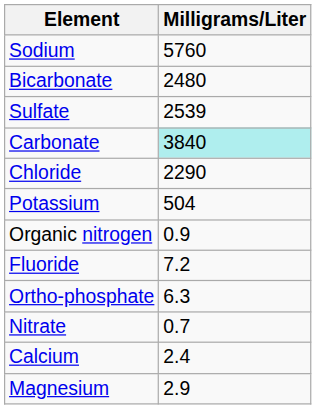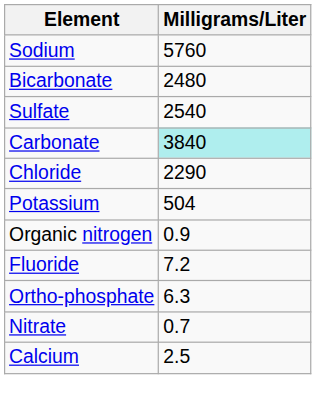 <table class="wikitable">
 <tr>
 <th>Element</th>
 <th>Milligrams/Liter</th>
 </tr>
 <tr>
 <td><a href='#'>Sodium</a></td>
 <td>5760</td>
 </tr>
 <tr>
 <td><a href='#'>Bicarbonate</a></td>
 <td>2480</td>
 </tr>
 <tr>
 <td><a href='#'>Sulfate</a></td>
-<td>2539</td>
+<td>2540</td>
 </tr>
 <tr>
 <td><a href='#'>Carbonate</a></td>
 <td style="background: paleturquoise;">3840</td>
 </tr>
 <tr>
 <td><a href='#'>Chloride</a></td>
 <td>2290</td>
 </tr>
 <tr>
 <td><a href='#'>Potassium</a></td>
 <td>504</td>
 </tr>
 <tr>
 <td>Organic <a href='#'>nitrogen</a></td>
 <td>0.9</td>
 </tr>
 <tr>
 <td><a href='#'>Fluoride</a></td>
 <td>7.2</td>
 </tr>
 <tr>
 <td><a href='#'>Ortho-phosphate</a></td>
 <td>6.3</td>
 </tr>
 <tr>
 <td><a href='#'>Nitrate</a></td>
 <td>0.7</td>
 </tr>
 <tr>
 <td><a href='#'>Calcium</a></td>
-<td>2.4</td>
-</tr>
-<tr>
-<td><a href='#'>Magnesium</a></td>
-<td>2.9</td>
+<td>2.5</td>
 </tr>
 </table>
